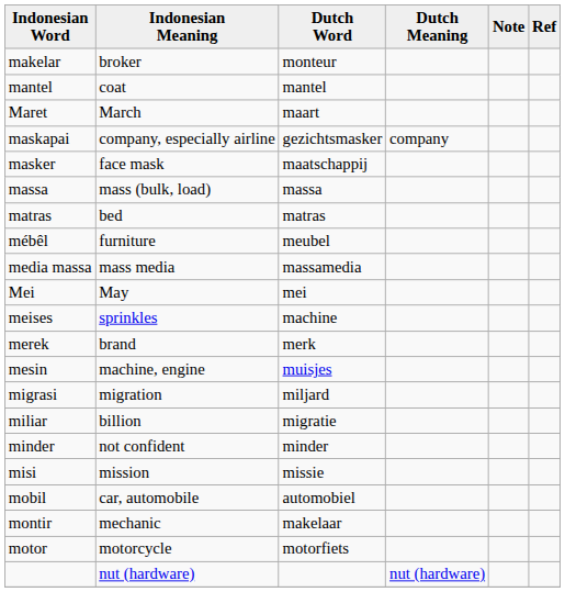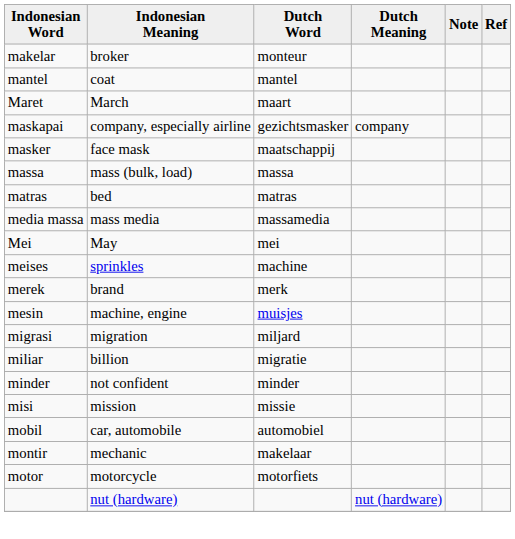 <table class="wikitable">
 <tr>
 <th style="background:#efefef;">Indonesian <br>Word</th>
 <th style="background:#efefef;">Indonesian <br>Meaning</th>
 <th style="background:#efefef;">Dutch <br>Word</th>
 <th style="background:#efefef;">Dutch <br>Meaning</th>
 <th style="background:#efefef;">Note</th>
 <th style="background:#efefef;">Ref</th>
 </tr>
 <tr>
 <td>makelar</td>
 <td>broker</td>
 <td>monteur</td>
 <td></td>
 <td></td>
 <td></td>
 </tr>
 <tr>
 <td>mantel</td>
 <td>coat</td>
 <td>mantel</td>
 <td></td>
 <td></td>
 <td></td>
 </tr>
 <tr>
 <td>Maret</td>
 <td>March</td>
 <td>maart</td>
 <td></td>
 <td></td>
 <td></td>
 </tr>
 <tr>
 <td>maskapai</td>
 <td>company, especially airline</td>
 <td>gezichtsmasker</td>
 <td>company</td>
 <td></td>
 <td></td>
 </tr>
 <tr>
 <td>masker</td>
 <td>face mask</td>
 <td>maatschappij</td>
 <td></td>
 <td></td>
 <td></td>
 </tr>
 <tr>
 <td>massa</td>
 <td>mass (bulk, load)</td>
 <td>massa</td>
 <td></td>
 <td></td>
 <td></td>
 </tr>
 <tr>
 <td>matras</td>
 <td>bed</td>
 <td>matras</td>
-<td></td>
-<td></td>
-<td></td>
-</tr>
-<tr>
-<td>mébêl</td>
-<td>furniture</td>
-<td>meubel</td>
 <td></td>
 <td></td>
 <td></td>
 </tr>
 <tr>
 <td>media massa</td>
 <td>mass media</td>
 <td>massamedia</td>
 <td></td>
 <td></td>
 <td></td>
 </tr>
 <tr>
 <td>Mei</td>
 <td>May</td>
 <td>mei</td>
 <td></td>
 <td></td>
 <td></td>
 </tr>
 <tr>
 <td>meises</td>
 <td><a href='#'>sprinkles</a></td>
 <td>machine</td>
 <td></td>
 <td></td>
 <td></td>
 </tr>
 <tr>
 <td>merek</td>
 <td>brand</td>
 <td>merk</td>
 <td></td>
 <td></td>
 <td></td>
 </tr>
 <tr>
 <td>mesin</td>
 <td>machine, engine</td>
 <td><a href='#'>muisjes</a></td>
 <td></td>
 <td></td>
 <td></td>
 </tr>
 <tr>
 <td>migrasi</td>
 <td>migration</td>
 <td>miljard</td>
 <td></td>
 <td></td>
 <td></td>
 </tr>
 <tr>
 <td>miliar</td>
 <td>billion</td>
 <td>migratie</td>
 <td></td>
 <td></td>
 <td></td>
 </tr>
 <tr>
 <td>minder</td>
 <td>not confident</td>
 <td>minder</td>
 <td></td>
 <td></td>
 <td></td>
 </tr>
 <tr>
 <td>misi</td>
 <td>mission</td>
 <td>missie</td>
 <td></td>
 <td></td>
 <td></td>
 </tr>
 <tr>
 <td>mobil</td>
 <td>car, automobile</td>
 <td>automobiel</td>
 <td></td>
 <td></td>
 <td></td>
 </tr>
 <tr>
 <td>montir</td>
 <td>mechanic</td>
 <td>makelaar</td>
 <td></td>
 <td></td>
 <td></td>
 </tr>
 <tr>
 <td>motor</td>
 <td>motorcycle</td>
 <td>motorfiets</td>
 <td></td>
 <td></td>
 <td></td>
 </tr>
 <tr>
 <td></td>
 <td><a href='#'>nut (hardware)</a></td>
 <td></td>
 <td><a href='#'>nut (hardware)</a></td>
 <td></td>
 <td></td>
 </tr>
 <tr>
 </tr>
 </table>
